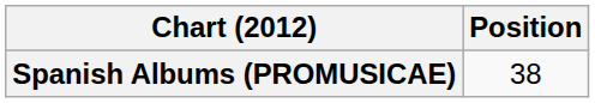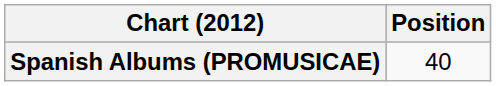 <table class="wikitable plainrowheaders" style="text-align:center">
 <tr>
 <th scope="col">Chart (2012)</th>
 <th scope="col">Position</th>
 </tr>
 <tr>
 <th scope="row">Spanish Albums (PROMUSICAE)</th>
-<td>38</td>
+<td>40</td>
 </tr>
 </table>
